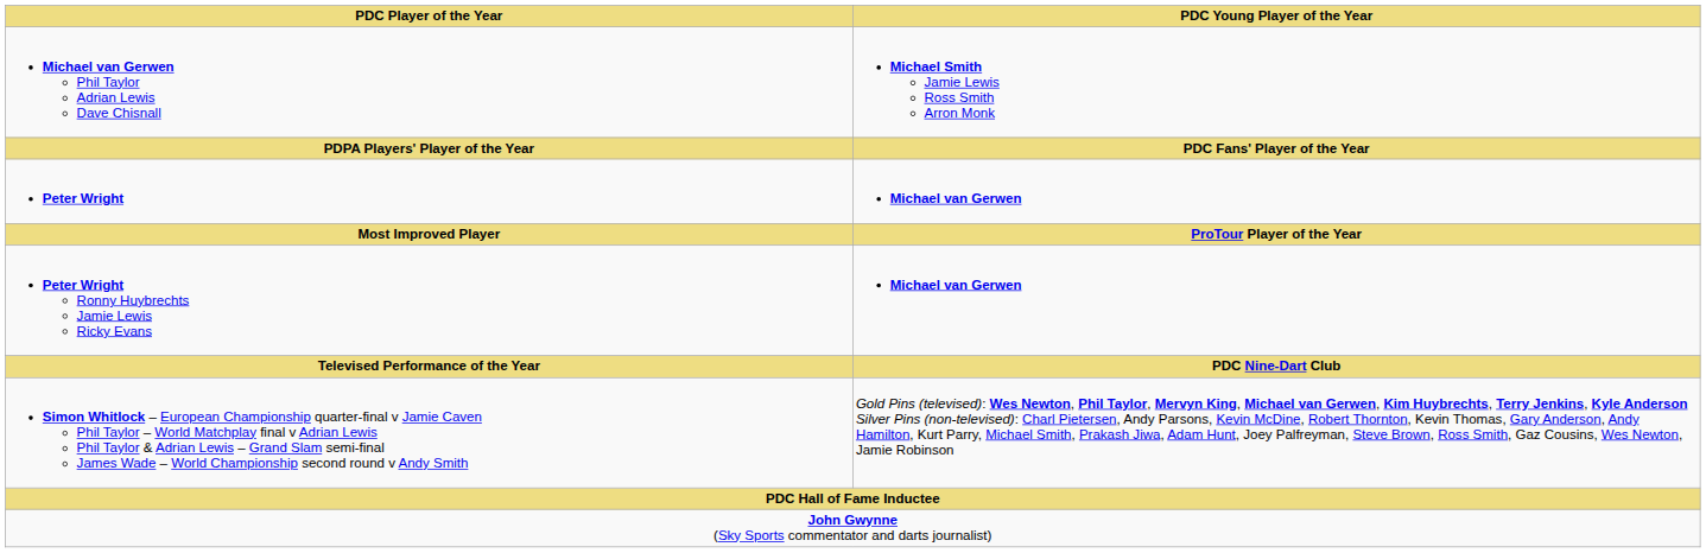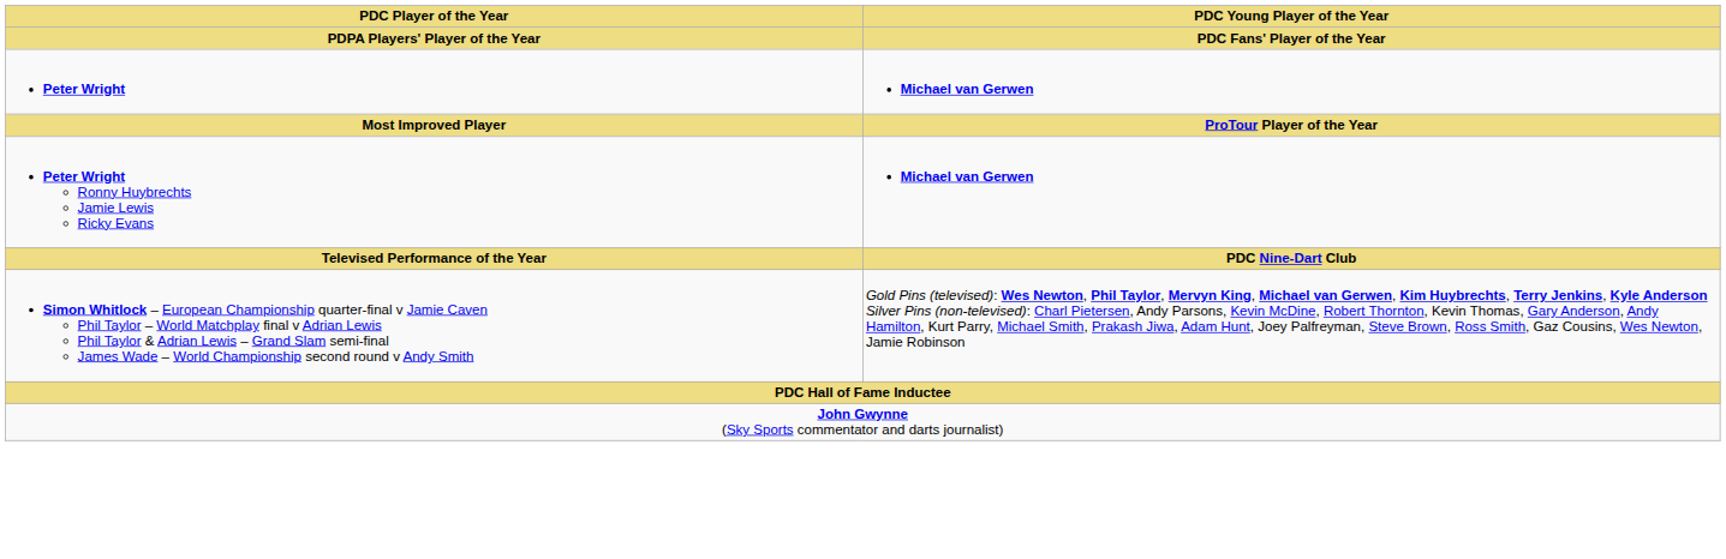 <table class="wikitable" style="width:100%">
 <tr>
 <th style="background:#EEDD82; width:50%">PDC Player of the Year</th>
 <th style="background:#EEDD82; width:50%">PDC Young Player of the Year</th>
-</tr>
-<tr>
-<td valign="top"><br><ul><li><strong><a href='#'>Michael van Gerwen</a></strong><ul><li><a href='#'>Phil Taylor</a></li><li><a href='#'>Adrian Lewis</a></li><li><a href='#'>Dave Chisnall</a></li></ul></li></ul></td>
-<td valign="top"><br><ul><li><strong><a href='#'>Michael Smith</a></strong><ul><li><a href='#'>Jamie Lewis</a></li><li><a href='#'>Ross Smith</a></li><li><a href='#'>Arron Monk</a></li></ul></li></ul></td>
 </tr>
 <tr>
 <th style="background:#EEDD82; width:50%">PDPA Players' Player of the Year</th>
 <th style="background:#EEDD82; width:50%">PDC Fans' Player of the Year</th>
 </tr>
 <tr>
 <td valign="top"><br><ul><li><strong><a href='#'>Peter Wright</a></strong></li></ul></td>
 <td valign="top"><br><ul><li><strong><a href='#'>Michael van Gerwen</a></strong></li></ul></td>
 </tr>
 <tr>
 <th style="background:#EEDD82; width:50%">Most Improved Player</th>
 <th style="background:#EEDD82; width:50%"><a href='#'>ProTour</a> Player of the Year</th>
 </tr>
 <tr>
 <td valign="top"><br><ul><li><strong><a href='#'>Peter Wright</a></strong><ul><li><a href='#'>Ronny Huybrechts</a></li><li><a href='#'>Jamie Lewis</a></li><li><a href='#'>Ricky Evans</a></li></ul></li></ul></td>
 <td valign="top"><br><ul><li><strong><a href='#'>Michael van Gerwen</a></strong></li></ul></td>
 </tr>
 <tr>
 <th style="background:#EEDD82; width:50%">Televised Performance of the Year</th>
 <th style="background:#EEDD82; width:50%">PDC <a href='#'>Nine-Dart</a> Club</th>
 </tr>
 <tr>
 <td valign="top"><br><ul><li><strong><a href='#'>Simon Whitlock</a></strong> – <a href='#'>European Championship</a> quarter-final v <a href='#'>Jamie Caven</a><ul><li><a href='#'>Phil Taylor</a> – <a href='#'>World Matchplay</a> final v <a href='#'>Adrian Lewis</a></li><li><a href='#'>Phil Taylor</a> & <a href='#'>Adrian Lewis</a> – <a href='#'>Grand Slam</a> semi-final</li><li><a href='#'>James Wade</a> – <a href='#'>World Championship</a> second round v <a href='#'>Andy Smith</a></li></ul></li></ul></td>
 <td valign="top"><br><em>Gold Pins (televised)</em>: <strong><a href='#'>Wes Newton</a></strong>, <strong><a href='#'>Phil Taylor</a></strong>, <strong><a href='#'>Mervyn King</a></strong>, <strong><a href='#'>Michael van Gerwen</a></strong>, <strong><a href='#'>Kim Huybrechts</a></strong>, <strong><a href='#'>Terry Jenkins</a></strong>, <strong><a href='#'>Kyle Anderson</a></strong><br><em>Silver Pins (non-televised)</em>: <a href='#'>Charl Pietersen</a>, Andy Parsons, <a href='#'>Kevin McDine</a>, <a href='#'>Robert Thornton</a>, Kevin Thomas, <a href='#'>Gary Anderson</a>, <a href='#'>Andy Hamilton</a>, Kurt Parry, <a href='#'>Michael Smith</a>, <a href='#'>Prakash Jiwa</a>, <a href='#'>Adam Hunt</a>, Joey Palfreyman, <a href='#'>Steve Brown</a>, <a href='#'>Ross Smith</a>, Gaz Cousins, <a href='#'>Wes Newton</a>, Jamie Robinson</td>
 </tr>
 <tr>
 <th colspan=2 style="background:#EEDD82;">PDC Hall of Fame Inductee</th>
 </tr>
 <tr>
 <td colspan="2" style="text-align:center;"><strong><a href='#'>John Gwynne</a></strong><br>(<a href='#'>Sky Sports</a> commentator and darts journalist)</td>
 </tr>
 </table>
